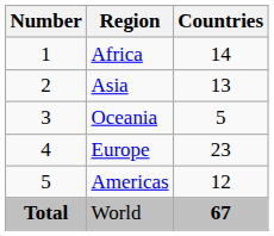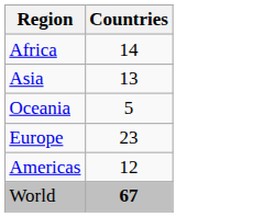 <table class="wikitable sortable">
 <tr>
-<th>Number</th>
 <th>Region</th>
 <th>Countries</th>
 </tr>
 <tr>
-<td align=center>1</td>
 <td><a href='#'>Africa</a></td>
 <td align=center>14</td>
 </tr>
 <tr>
-<td align=center>2</td>
 <td><a href='#'>Asia</a></td>
 <td align=center>13</td>
 </tr>
 <tr>
-<td align=center>3</td>
 <td><a href='#'>Oceania</a></td>
 <td align=center>5</td>
 </tr>
 <tr>
-<td align=center>4</td>
 <td><a href='#'>Europe</a></td>
 <td align=center>23</td>
 </tr>
 <tr>
-<td align=center>5</td>
 <td><a href='#'>Americas</a></td>
 <td align=center>12</td>
 </tr>
 <tr style="background:silver;">
-<td align=center><strong>Total</strong></td>
 <td>World</td>
 <td align=center><strong>67</strong></td>
 </tr>
 </table>
